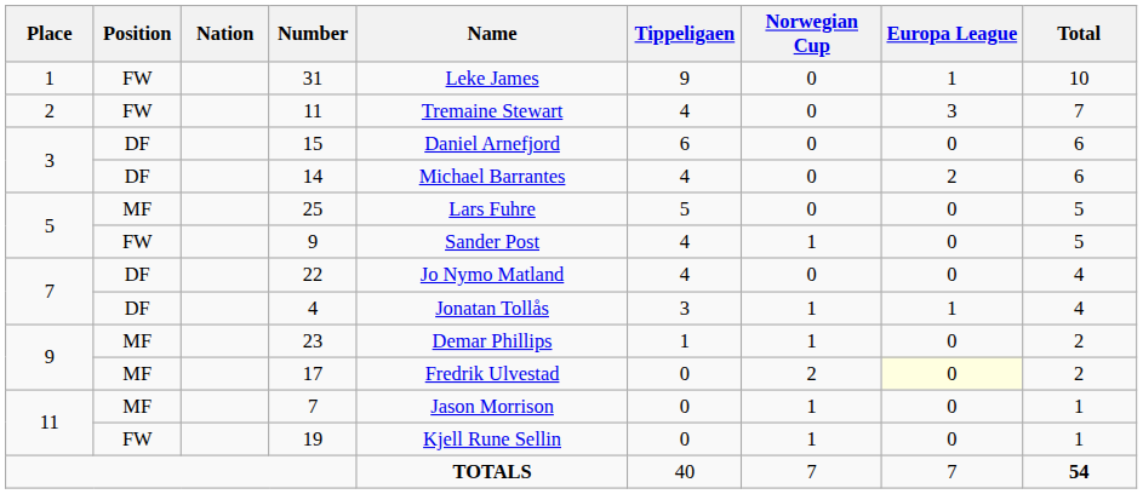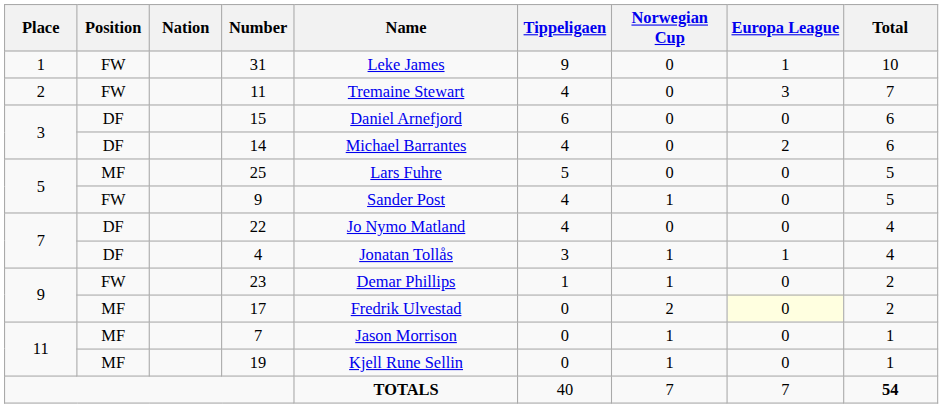 <table class="wikitable" style="font-size: 95%; text-align: center;">
 <tr>
 <th width=60>Place</th>
 <th width=60>Position</th>
 <th width=60>Nation</th>
 <th width=60>Number</th>
 <th width=200>Name</th>
 <th width=80><a href='#'>Tippeligaen</a></th>
 <th width=100><a href='#'>Norwegian Cup</a></th>
 <th width=100><a href='#'>Europa League</a></th>
 <th width=80><strong>Total</strong></th>
 </tr>
 <tr>
 <td>1</td>
 <td>FW</td>
 <td></td>
 <td>31</td>
 <td><a href='#'>Leke James</a></td>
 <td>9</td>
 <td>0</td>
 <td>1</td>
 <td>10</td>
 </tr>
 <tr>
 <td>2</td>
 <td>FW</td>
 <td></td>
 <td>11</td>
 <td><a href='#'>Tremaine Stewart</a></td>
 <td>4</td>
 <td>0</td>
 <td>3</td>
 <td>7</td>
 </tr>
 <tr>
 <td rowspan="2">3</td>
 <td>DF</td>
 <td></td>
 <td>15</td>
 <td><a href='#'>Daniel Arnefjord</a></td>
 <td>6</td>
 <td>0</td>
 <td>0</td>
 <td>6</td>
 </tr>
 <tr>
 <td>DF</td>
 <td></td>
 <td>14</td>
 <td><a href='#'>Michael Barrantes</a></td>
 <td>4</td>
 <td>0</td>
 <td>2</td>
 <td>6</td>
 </tr>
 <tr>
 <td rowspan="2">5</td>
 <td>MF</td>
 <td></td>
 <td>25</td>
 <td><a href='#'>Lars Fuhre</a></td>
 <td>5</td>
 <td>0</td>
 <td>0</td>
 <td>5</td>
 </tr>
 <tr>
 <td>FW</td>
 <td></td>
 <td>9</td>
 <td><a href='#'>Sander Post</a></td>
 <td>4</td>
 <td>1</td>
 <td>0</td>
 <td>5</td>
 </tr>
 <tr>
 <td rowspan="2">7</td>
 <td>DF</td>
 <td></td>
 <td>22</td>
 <td><a href='#'>Jo Nymo Matland</a></td>
 <td>4</td>
 <td>0</td>
 <td>0</td>
 <td>4</td>
 </tr>
 <tr>
 <td>DF</td>
 <td></td>
 <td>4</td>
 <td><a href='#'>Jonatan Tollås</a></td>
 <td>3</td>
 <td>1</td>
 <td>1</td>
 <td>4</td>
 </tr>
 <tr>
 <td rowspan="2">9</td>
-<td>MF</td>
+<td>FW</td>
 <td></td>
 <td>23</td>
 <td><a href='#'>Demar Phillips</a></td>
 <td>1</td>
 <td>1</td>
 <td>0</td>
 <td>2</td>
 </tr>
 <tr>
 <td>MF</td>
 <td></td>
 <td>17</td>
 <td><a href='#'>Fredrik Ulvestad</a></td>
 <td>0</td>
 <td>2</td>
 <td style="background: lightyellow;">0</td>
 <td>2</td>
 </tr>
 <tr>
 <td rowspan="2">11</td>
 <td>MF</td>
 <td></td>
 <td>7</td>
 <td><a href='#'>Jason Morrison</a></td>
 <td>0</td>
 <td>1</td>
 <td>0</td>
 <td>1</td>
 </tr>
 <tr>
-<td>FW</td>
+<td>MF</td>
 <td></td>
 <td>19</td>
 <td><a href='#'>Kjell Rune Sellin</a></td>
 <td>0</td>
 <td>1</td>
 <td>0</td>
 <td>1</td>
 </tr>
 <tr>
 <td colspan="4"></td>
 <td><strong>TOTALS</strong></td>
 <td>40</td>
 <td>7</td>
 <td>7</td>
 <td><strong>54</strong></td>
 </tr>
 </table>
